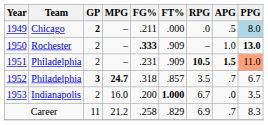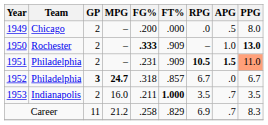 <table class="wikitable sortable" style="font-size:95%; text-align:right;">
 <tr>
 <th>Year</th>
 <th>Team</th>
 <th>GP</th>
 <th>MPG</th>
 <th>FG%</th>
 <th>FT%</th>
 <th>RPG</th>
 <th>APG</th>
 <th>PPG</th>
 </tr>
 <tr>
 <td style="text-align:left;"><a href='#'>1949</a></td>
 <td style="text-align:left;"><a href='#'>Chicago</a></td>
-<td><strong>2</strong></td>
+<td>2</td>
 <td>–</td>
-<td>.211</td>
+<td>.200</td>
 <td>.000</td>
 <td>.0</td>
 <td>.5</td>
-<td style="background: lightblue;">8.0</td>
+<td>8.0</td>
 </tr>
 <tr>
 <td style="text-align:left;"><a href='#'>1950</a></td>
 <td style="text-align:left;"><a href='#'>Rochester</a></td>
 <td>2</td>
 <td>–</td>
 <td><strong>.333</strong></td>
 <td>.909</td>
 <td>–</td>
 <td>1.0</td>
 <td><strong>13.0</strong></td>
 </tr>
 <tr>
 <td style="text-align:left;"><a href='#'>1951</a></td>
 <td style="text-align:left;"><a href='#'>Philadelphia</a></td>
 <td>2</td>
 <td>–</td>
 <td>.231</td>
 <td>.909</td>
 <td><strong>10.5</strong></td>
 <td><strong>1.5</strong></td>
 <td style="background: lightsalmon;">11.0</td>
 </tr>
 <tr>
 <td style="text-align:left;"><a href='#'>1952</a></td>
 <td style="text-align:left;"><a href='#'>Philadelphia</a></td>
 <td><strong>3</strong></td>
 <td><strong>24.7</strong></td>
 <td>.318</td>
 <td>.857</td>
-<td>3.5</td>
-<td>.7</td>
+<td>6.7</td>
+<td>.0</td>
 <td>6.7</td>
 </tr>
 <tr>
 <td style="text-align:left;"><a href='#'>1953</a></td>
 <td style="text-align:left;"><a href='#'>Indianapolis</a></td>
 <td>2</td>
 <td>16.0</td>
-<td>.200</td>
+<td>.211</td>
 <td><strong>1.000</strong></td>
-<td>6.7</td>
-<td>.0</td>
+<td>3.5</td>
+<td>.7</td>
 <td>3.5</td>
 </tr>
 <tr>
 <td style="text-align:center;" colspan="2">Career</td>
 <td>11</td>
 <td>21.2</td>
 <td>.258</td>
 <td>.829</td>
 <td>6.9</td>
 <td>.7</td>
 <td>8.3</td>
 </tr>
 <tr>
 </tr>
 </table>
